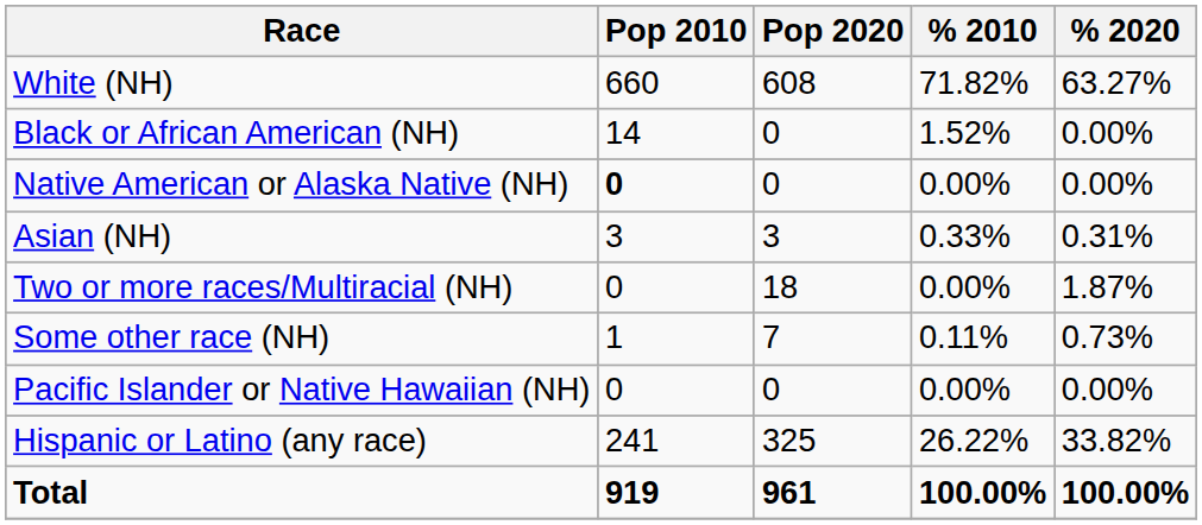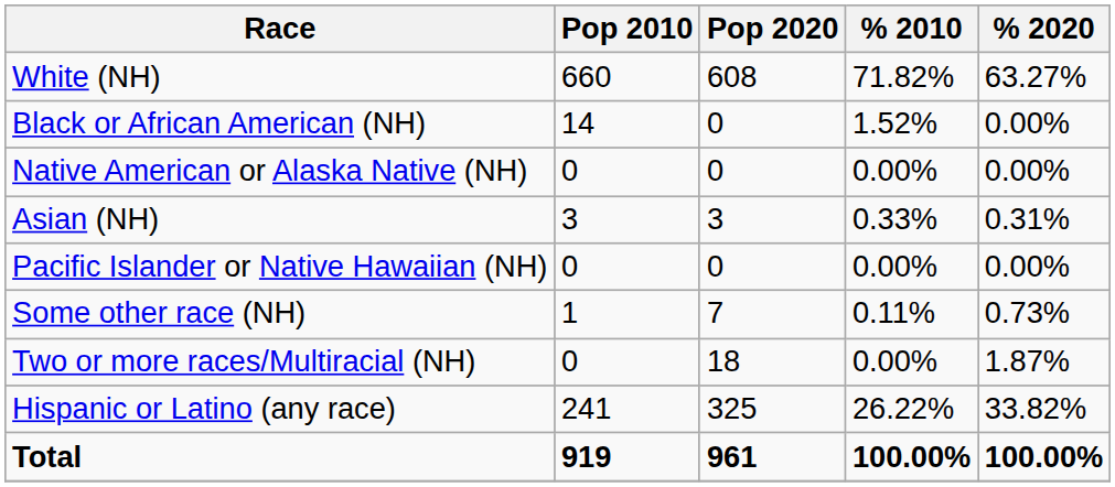 <table class="wikitable">
 <tr>
 <th>Race</th>
 <th>Pop 2010</th>
 <th>Pop 2020</th>
 <th>% 2010</th>
 <th>% 2020</th>
 </tr>
 <tr>
 <td><a href='#'>White</a> (NH)</td>
 <td>660</td>
 <td>608</td>
 <td>71.82%</td>
 <td>63.27%</td>
 </tr>
 <tr>
 <td><a href='#'>Black or African American</a> (NH)</td>
 <td>14</td>
 <td>0</td>
 <td>1.52%</td>
 <td>0.00%</td>
 </tr>
 <tr>
 <td><a href='#'>Native American</a> or <a href='#'>Alaska Native</a> (NH)</td>
-<td><strong>0</strong></td>
+<td>0</td>
 <td>0</td>
 <td>0.00%</td>
 <td>0.00%</td>
 </tr>
 <tr>
 <td><a href='#'>Asian</a> (NH)</td>
 <td>3</td>
 <td>3</td>
 <td>0.33%</td>
 <td>0.31%</td>
 </tr>
 <tr>
-<td><a href='#'>Two or more races/Multiracial</a> (NH)</td>
+<td><a href='#'>Pacific Islander</a> or <a href='#'>Native Hawaiian</a> (NH)</td>
 <td>0</td>
-<td>18</td>
+<td>0</td>
 <td>0.00%</td>
-<td>1.87%</td>
+<td>0.00%</td>
 </tr>
 <tr>
 <td><a href='#'>Some other race</a> (NH)</td>
 <td>1</td>
 <td>7</td>
 <td>0.11%</td>
 <td>0.73%</td>
 </tr>
 <tr>
-<td><a href='#'>Pacific Islander</a> or <a href='#'>Native Hawaiian</a> (NH)</td>
+<td><a href='#'>Two or more races/Multiracial</a> (NH)</td>
 <td>0</td>
-<td>0</td>
+<td>18</td>
 <td>0.00%</td>
-<td>0.00%</td>
+<td>1.87%</td>
 </tr>
 <tr>
 <td><a href='#'>Hispanic or Latino</a> (any race)</td>
 <td>241</td>
 <td>325</td>
 <td>26.22%</td>
 <td>33.82%</td>
 </tr>
 <tr>
 <td><strong>Total</strong></td>
 <td><strong>919</strong></td>
 <td><strong>961</strong></td>
 <td><strong>100.00%</strong></td>
 <td><strong>100.00%</strong></td>
 </tr>
 <tr>
 </tr>
 </table>
